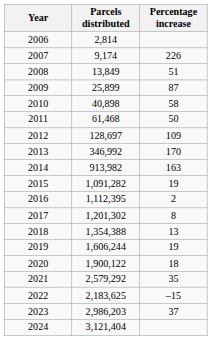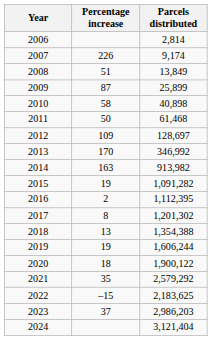 <table class="wikitable" width="auto" style="text-align: center">
 <tr>
 <th style="width:100px;">Year</th>
+<th style="width:100px;">Percentage increase</th>
 <th style="width:100px;">Parcels distributed</th>
-<th style="width:100px;">Percentage increase</th>
 </tr>
 <tr>
 <td>2006</td>
+<td></td>
 <td>2,814</td>
-<td></td>
 </tr>
 <tr>
 <td>2007</td>
+<td>226</td>
 <td>9,174</td>
-<td>226</td>
 </tr>
 <tr>
 <td>2008</td>
+<td>51</td>
 <td>13,849</td>
-<td>51</td>
 </tr>
 <tr>
 <td>2009</td>
+<td>87</td>
 <td>25,899</td>
-<td>87</td>
 </tr>
 <tr>
 <td>2010</td>
+<td>58</td>
 <td>40,898</td>
-<td>58</td>
 </tr>
 <tr>
 <td>2011</td>
+<td>50</td>
 <td>61,468</td>
-<td>50</td>
 </tr>
 <tr>
 <td>2012</td>
+<td>109</td>
 <td>128,697</td>
-<td>109</td>
 </tr>
 <tr>
 <td>2013</td>
+<td>170</td>
 <td>346,992</td>
-<td>170</td>
 </tr>
 <tr>
 <td>2014</td>
+<td>163</td>
 <td>913,982</td>
-<td>163</td>
 </tr>
 <tr>
 <td>2015</td>
+<td>19</td>
 <td>1,091,282</td>
-<td>19</td>
 </tr>
 <tr>
 <td>2016</td>
+<td>2</td>
 <td>1,112,395</td>
-<td>2</td>
 </tr>
 <tr>
 <td>2017</td>
+<td>8</td>
 <td>1,201,302</td>
-<td>8</td>
 </tr>
 <tr>
 <td>2018</td>
+<td>13</td>
 <td>1,354,388</td>
-<td>13</td>
 </tr>
 <tr>
 <td>2019</td>
+<td>19</td>
 <td>1,606,244</td>
-<td>19</td>
 </tr>
 <tr>
 <td>2020</td>
+<td>18</td>
 <td>1,900,122</td>
-<td>18</td>
 </tr>
 <tr>
 <td>2021</td>
+<td>35</td>
 <td>2,579,292</td>
-<td>35</td>
 </tr>
 <tr>
 <td>2022</td>
+<td>–15</td>
 <td>2,183,625</td>
-<td>–15</td>
 </tr>
 <tr>
 <td>2023</td>
+<td>37</td>
 <td>2,986,203</td>
-<td>37</td>
 </tr>
 <tr>
 <td>2024</td>
+<td></td>
 <td>3,121,404</td>
-<td></td>
 </tr>
 </table>
